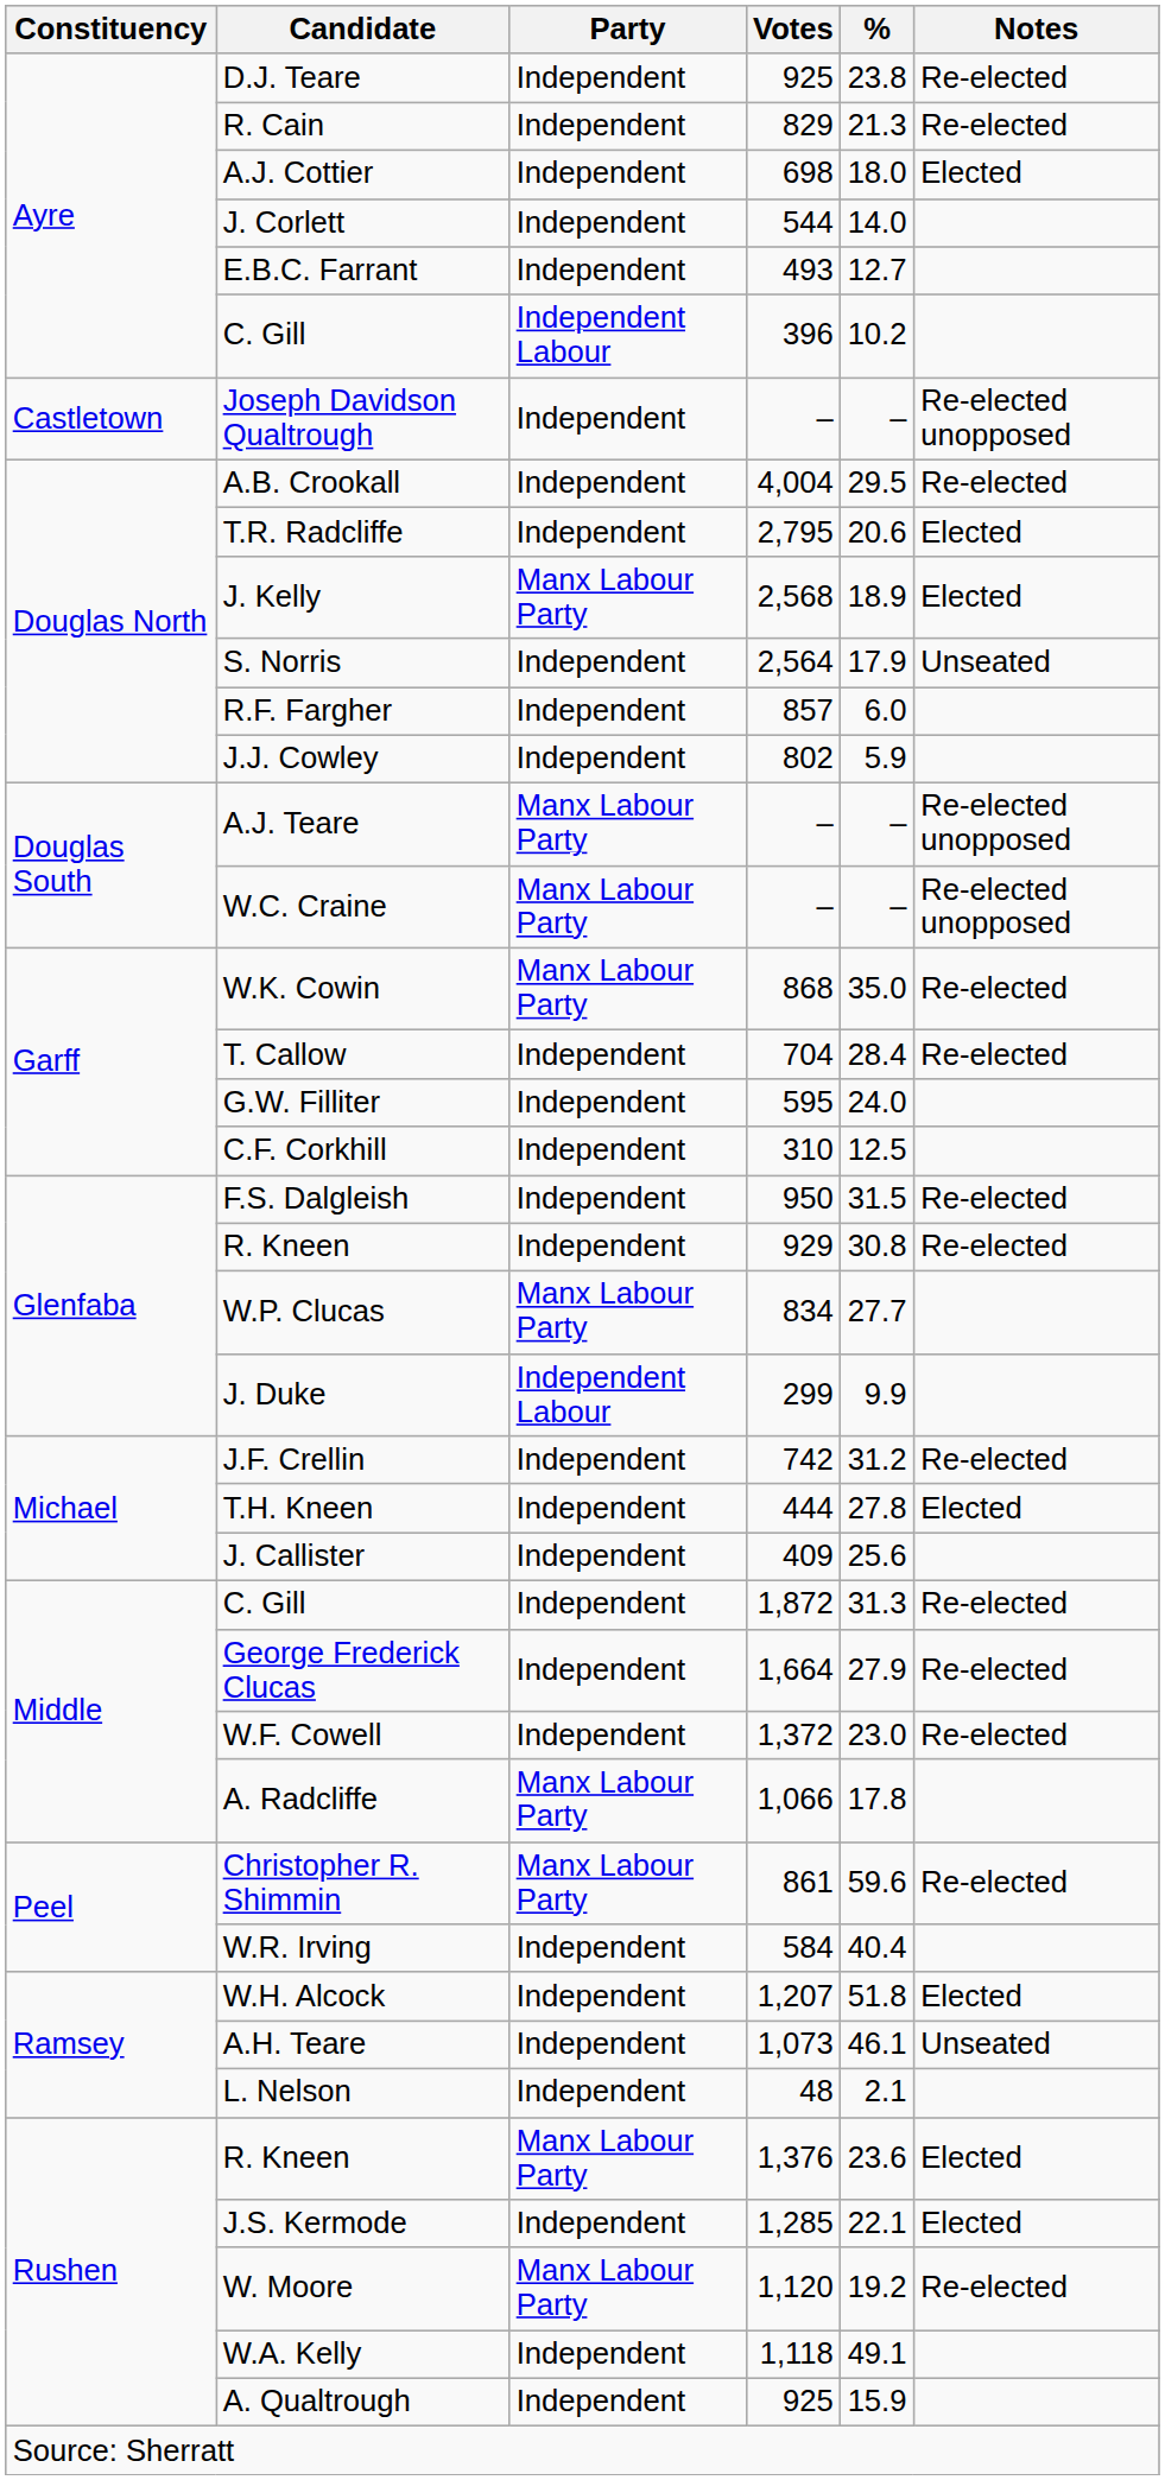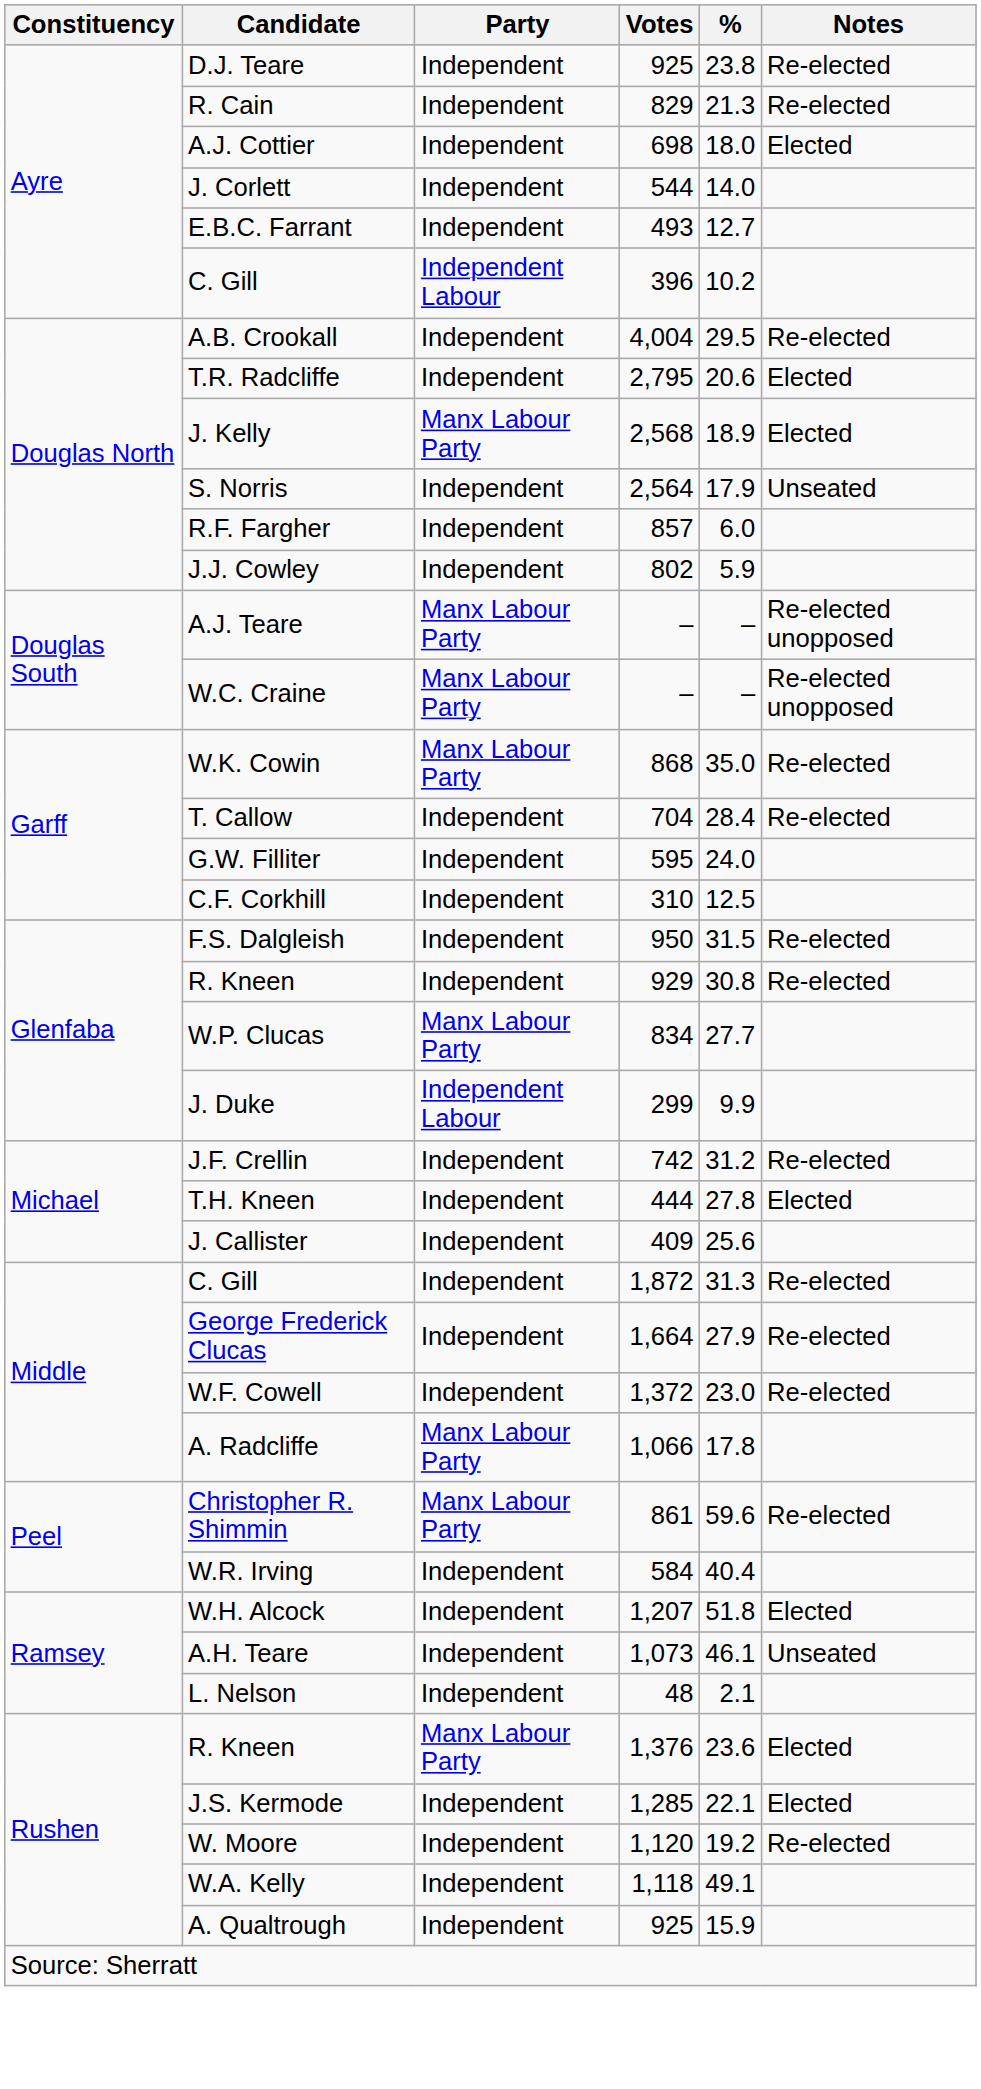 <table class=wikitable>
 <tr>
 <th>Constituency</th>
 <th>Candidate</th>
 <th>Party</th>
 <th>Votes</th>
 <th>%</th>
 <th>Notes</th>
 </tr>
 <tr>
 <td rowspan=6><a href='#'>Ayre</a></td>
 <td>D.J. Teare</td>
 <td>Independent</td>
 <td align=right>925</td>
 <td align=right>23.8</td>
 <td>Re-elected</td>
 </tr>
 <tr>
 <td>R. Cain</td>
 <td>Independent</td>
 <td align=right>829</td>
 <td align=right>21.3</td>
 <td>Re-elected</td>
 </tr>
 <tr>
 <td>A.J. Cottier</td>
 <td>Independent</td>
 <td align=right>698</td>
 <td align=right>18.0</td>
 <td>Elected</td>
 </tr>
 <tr>
 <td>J. Corlett</td>
 <td>Independent</td>
 <td align=right>544</td>
 <td align=right>14.0</td>
 <td></td>
 </tr>
 <tr>
 <td>E.B.C. Farrant</td>
 <td>Independent</td>
 <td align=right>493</td>
 <td align=right>12.7</td>
 <td></td>
 </tr>
 <tr>
 <td>C. Gill</td>
 <td><a href='#'>Independent Labour</a></td>
 <td align=right>396</td>
 <td align=right>10.2</td>
 <td></td>
-</tr>
-<tr>
-<td><a href='#'>Castletown</a></td>
-<td><a href='#'>Joseph Davidson Qualtrough</a></td>
-<td>Independent</td>
-<td align=right>–</td>
-<td align=right>–</td>
-<td>Re-elected unopposed</td>
 </tr>
 <tr>
 <td rowspan=6><a href='#'>Douglas North</a></td>
 <td>A.B. Crookall</td>
 <td>Independent</td>
 <td align=right>4,004</td>
 <td align=right>29.5</td>
 <td>Re-elected</td>
 </tr>
 <tr>
 <td>T.R. Radcliffe</td>
 <td>Independent</td>
 <td align=right>2,795</td>
 <td align=right>20.6</td>
 <td>Elected</td>
 </tr>
 <tr>
 <td>J. Kelly</td>
 <td><a href='#'>Manx Labour Party</a></td>
 <td align=right>2,568</td>
 <td align=right>18.9</td>
 <td>Elected</td>
 </tr>
 <tr>
 <td>S. Norris</td>
 <td>Independent</td>
 <td align=right>2,564</td>
 <td align=right>17.9</td>
 <td>Unseated</td>
 </tr>
 <tr>
 <td>R.F. Fargher</td>
 <td>Independent</td>
 <td align=right>857</td>
 <td align=right>6.0</td>
 <td></td>
 </tr>
 <tr>
 <td>J.J. Cowley</td>
 <td>Independent</td>
 <td align=right>802</td>
 <td align=right>5.9</td>
 <td></td>
 </tr>
 <tr>
 <td rowspan=2><a href='#'>Douglas South</a></td>
 <td>A.J. Teare</td>
 <td><a href='#'>Manx Labour Party</a></td>
 <td align=right>–</td>
 <td align=right>–</td>
 <td>Re-elected unopposed</td>
 </tr>
 <tr>
 <td>W.C. Craine</td>
 <td><a href='#'>Manx Labour Party</a></td>
 <td align=right>–</td>
 <td align=right>–</td>
 <td>Re-elected unopposed</td>
 </tr>
 <tr>
 <td rowspan=4><a href='#'>Garff</a></td>
 <td>W.K. Cowin</td>
 <td><a href='#'>Manx Labour Party</a></td>
 <td align=right>868</td>
 <td align=right>35.0</td>
 <td>Re-elected</td>
 </tr>
 <tr>
 <td>T. Callow</td>
 <td>Independent</td>
 <td align=right>704</td>
 <td align=right>28.4</td>
 <td>Re-elected</td>
 </tr>
 <tr>
 <td>G.W. Filliter</td>
 <td>Independent</td>
 <td align=right>595</td>
 <td align=right>24.0</td>
 <td></td>
 </tr>
 <tr>
 <td>C.F. Corkhill</td>
 <td>Independent</td>
 <td align=right>310</td>
 <td align=right>12.5</td>
 <td></td>
 </tr>
 <tr>
 <td rowspan=4><a href='#'>Glenfaba</a></td>
 <td>F.S. Dalgleish</td>
 <td>Independent</td>
 <td align=right>950</td>
 <td align=right>31.5</td>
 <td>Re-elected</td>
 </tr>
 <tr>
 <td>R. Kneen</td>
 <td>Independent</td>
 <td align=right>929</td>
 <td align=right>30.8</td>
 <td>Re-elected</td>
 </tr>
 <tr>
 <td>W.P. Clucas</td>
 <td><a href='#'>Manx Labour Party</a></td>
 <td align=right>834</td>
 <td align=right>27.7</td>
 <td></td>
 </tr>
 <tr>
 <td>J. Duke</td>
 <td><a href='#'>Independent Labour</a></td>
 <td align=right>299</td>
 <td align=right>9.9</td>
 <td></td>
 </tr>
 <tr>
 <td rowspan=3><a href='#'>Michael</a></td>
 <td>J.F. Crellin</td>
 <td>Independent</td>
 <td align=right>742</td>
 <td align=right>31.2</td>
 <td>Re-elected</td>
 </tr>
 <tr>
 <td>T.H. Kneen</td>
 <td>Independent</td>
 <td align=right>444</td>
 <td align=right>27.8</td>
 <td>Elected</td>
 </tr>
 <tr>
 <td>J. Callister</td>
 <td>Independent</td>
 <td align=right>409</td>
 <td align=right>25.6</td>
 <td></td>
 </tr>
 <tr>
 <td rowspan=4><a href='#'>Middle</a></td>
 <td>C. Gill</td>
 <td>Independent</td>
 <td align=right>1,872</td>
 <td align=right>31.3</td>
 <td>Re-elected</td>
 </tr>
 <tr>
 <td><a href='#'>George Frederick Clucas</a></td>
 <td>Independent</td>
 <td align=right>1,664</td>
 <td align=right>27.9</td>
 <td>Re-elected</td>
 </tr>
 <tr>
 <td>W.F. Cowell</td>
 <td>Independent</td>
 <td align=right>1,372</td>
 <td align=right>23.0</td>
 <td>Re-elected</td>
 </tr>
 <tr>
 <td>A. Radcliffe</td>
 <td><a href='#'>Manx Labour Party</a></td>
 <td align=right>1,066</td>
 <td align=right>17.8</td>
 <td></td>
 </tr>
 <tr>
 <td rowspan=2><a href='#'>Peel</a></td>
 <td><a href='#'>Christopher R. Shimmin</a></td>
 <td><a href='#'>Manx Labour Party</a></td>
 <td align=right>861</td>
 <td align=right>59.6</td>
 <td>Re-elected</td>
 </tr>
 <tr>
 <td>W.R. Irving</td>
 <td>Independent</td>
 <td align=right>584</td>
 <td align=right>40.4</td>
 <td></td>
 </tr>
 <tr>
 <td rowspan=3><a href='#'>Ramsey</a></td>
 <td>W.H. Alcock</td>
 <td>Independent</td>
 <td align=right>1,207</td>
 <td align=right>51.8</td>
 <td>Elected</td>
 </tr>
 <tr>
 <td>A.H. Teare</td>
 <td>Independent</td>
 <td align=right>1,073</td>
 <td align=right>46.1</td>
 <td>Unseated</td>
 </tr>
 <tr>
 <td>L. Nelson</td>
 <td>Independent</td>
 <td align=right>48</td>
 <td align=right>2.1</td>
 <td></td>
 </tr>
 <tr>
 <td rowspan=5><a href='#'>Rushen</a></td>
 <td>R. Kneen</td>
 <td><a href='#'>Manx Labour Party</a></td>
 <td align=right>1,376</td>
 <td align=right>23.6</td>
 <td>Elected</td>
 </tr>
 <tr>
 <td>J.S. Kermode</td>
 <td>Independent</td>
 <td align=right>1,285</td>
 <td align=right>22.1</td>
 <td>Elected</td>
 </tr>
 <tr>
 <td>W. Moore</td>
-<td><a href='#'>Manx Labour Party</a></td>
+<td>Independent</td>
 <td align=right>1,120</td>
 <td align=right>19.2</td>
 <td>Re-elected</td>
 </tr>
 <tr>
 <td>W.A. Kelly</td>
 <td>Independent</td>
 <td align=right>1,118</td>
 <td align=right>49.1</td>
 <td></td>
 </tr>
 <tr>
 <td>A. Qualtrough</td>
 <td>Independent</td>
 <td align=right>925</td>
 <td align=right>15.9</td>
 <td></td>
 </tr>
 <tr>
 <td colspan=6>Source: Sherratt</td>
 </tr>
 </table>
